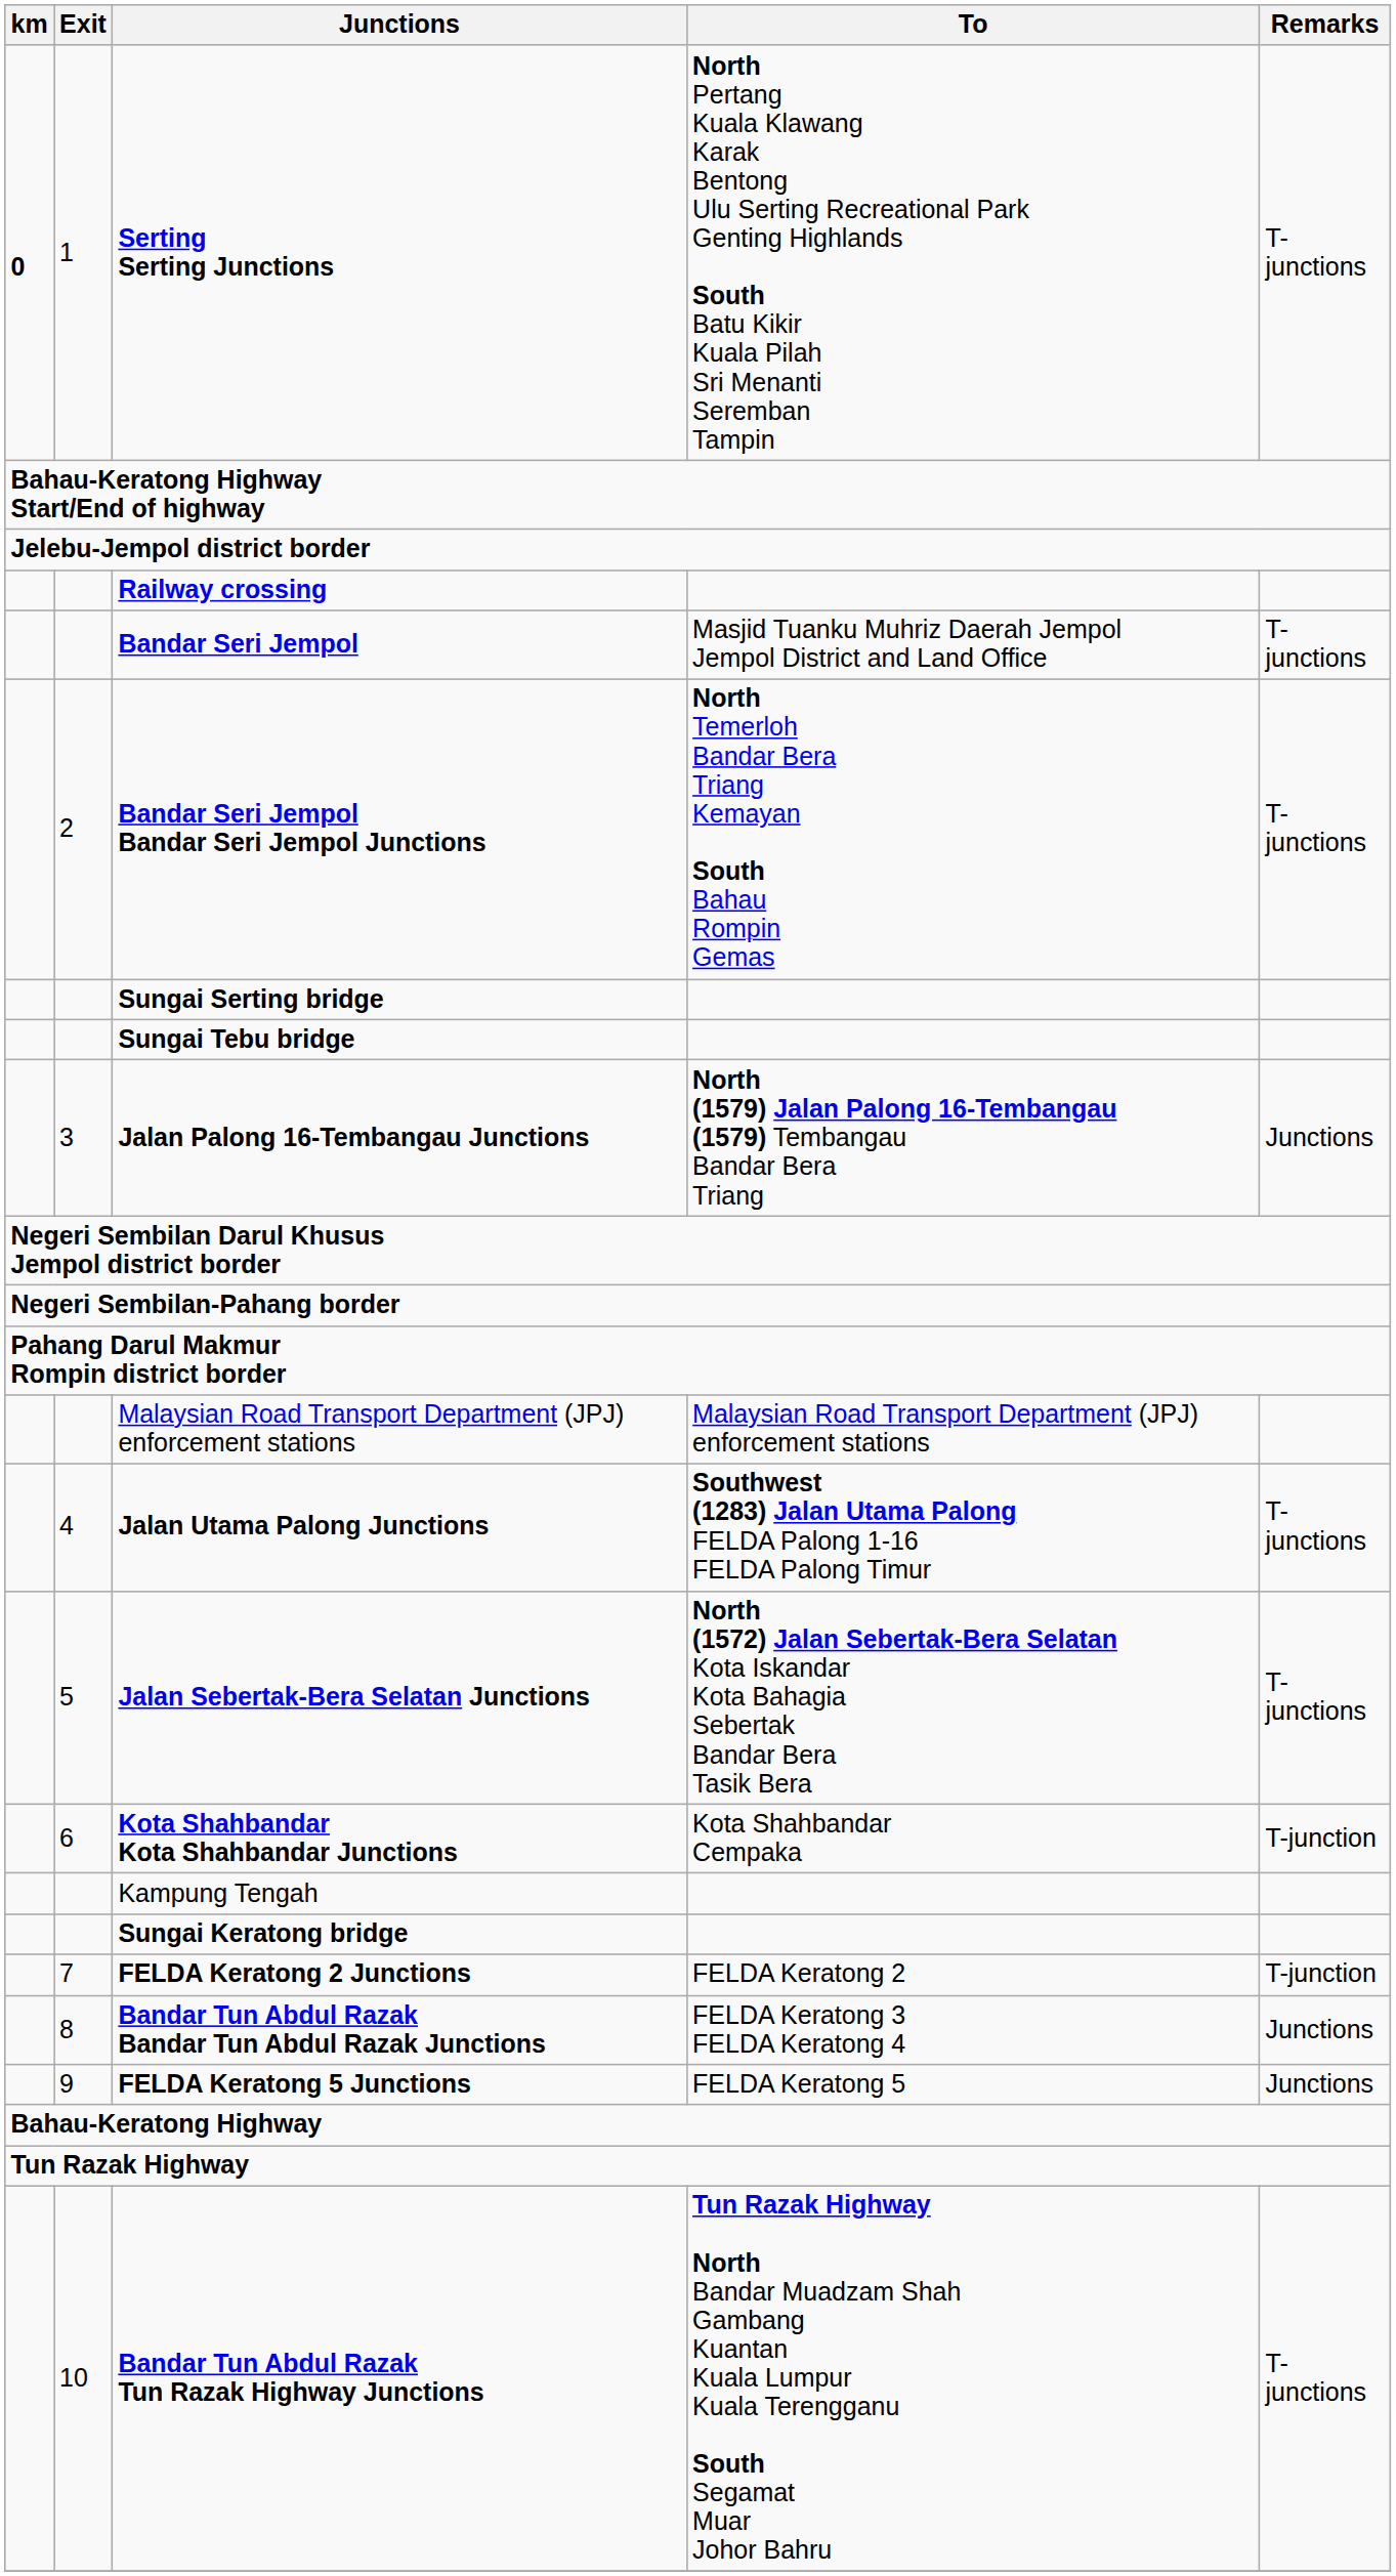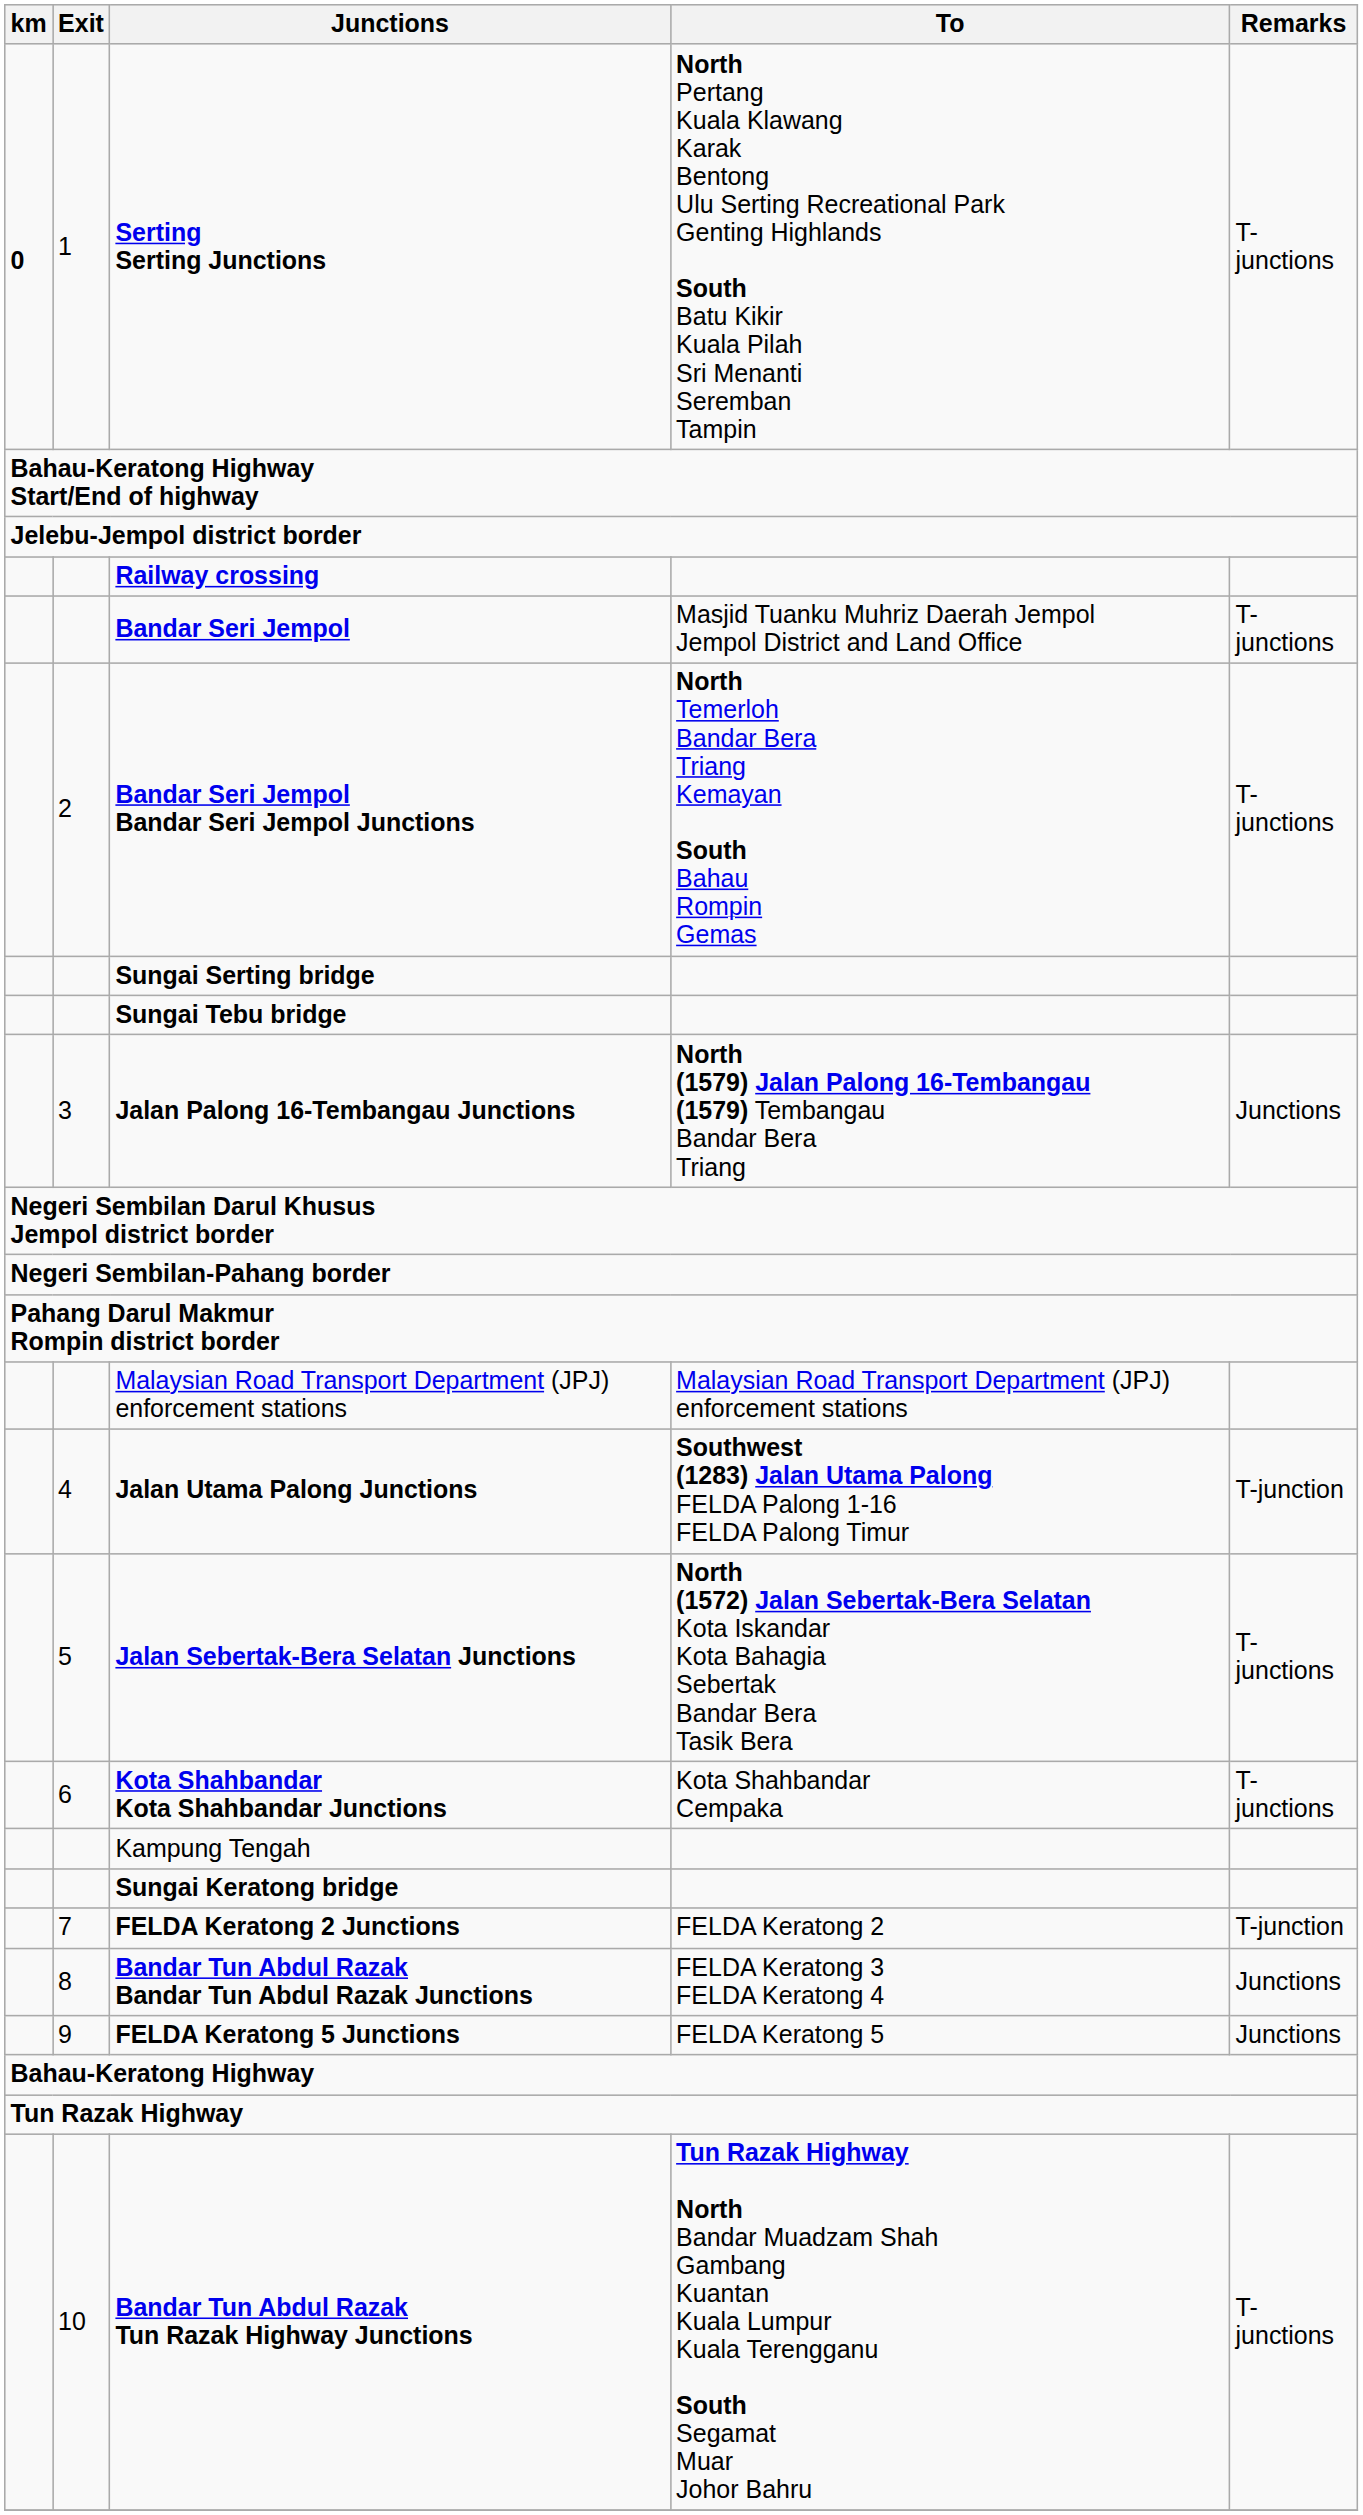 <table class="wikitable">
 <tr>
 <th>km</th>
 <th>Exit</th>
 <th>Junctions</th>
 <th>To</th>
 <th>Remarks</th>
 </tr>
 <tr>
 <td><br><strong>0</strong></td>
 <td>1</td>
 <td><strong><a href='#'>Serting</a></strong><br><strong>Serting Junctions</strong></td>
 <td><strong>North</strong><br> Pertang<br> Kuala Klawang<br> Karak<br> Bentong<br> Ulu Serting Recreational Park <br> Genting Highlands<br><br><strong>South</strong><br> Batu Kikir<br> Kuala Pilah<br> Sri Menanti<br> Seremban<br> Tampin</td>
 <td>T-junctions</td>
 </tr>
 <tr>
 <td style="width:600px" colspan="6" style="text-align:center; background:blue;"><strong><span> Bahau-Keratong Highway<br>Start/End of highway</span></strong></td>
 </tr>
 <tr>
 <td style="width:600px" colspan="6" style="text-align:center; background:blue;"><strong><span>Jelebu-Jempol district border</span></strong></td>
 </tr>
 <tr>
 <td></td>
 <td></td>
 <td><strong><a href='#'>Railway crossing</a></strong></td>
 <td></td>
 <td></td>
 </tr>
 <tr>
 <td></td>
 <td></td>
 <td><strong><a href='#'>Bandar Seri Jempol</a></strong></td>
 <td>Masjid Tuanku Muhriz Daerah Jempol<br>Jempol District and Land Office</td>
 <td>T-junctions</td>
 </tr>
 <tr>
 <td></td>
 <td>2</td>
 <td><strong><a href='#'>Bandar Seri Jempol</a></strong><br><strong>Bandar Seri Jempol Junctions</strong></td>
 <td><strong>North</strong><br> <a href='#'>Temerloh</a><br> <a href='#'>Bandar Bera</a><br> <a href='#'>Triang</a><br> <a href='#'>Kemayan</a><br><br><strong>South</strong><br> <a href='#'>Bahau</a><br> <a href='#'>Rompin</a><br> <a href='#'>Gemas</a></td>
 <td>T-junctions</td>
 </tr>
 <tr>
 <td></td>
 <td></td>
 <td><strong>Sungai Serting bridge</strong></td>
 <td></td>
 <td></td>
 </tr>
 <tr>
 <td></td>
 <td></td>
 <td><strong>Sungai Tebu bridge</strong></td>
 <td></td>
 <td></td>
 </tr>
 <tr>
 <td></td>
 <td>3</td>
 <td><strong>Jalan Palong 16-Tembangau Junctions</strong></td>
 <td><strong>North</strong><br> <strong>(1579)</strong> <strong><a href='#'>Jalan Palong 16-Tembangau</a></strong><br> <strong>(1579)</strong> Tembangau<br> Bandar Bera<br> Triang</td>
 <td>Junctions</td>
 </tr>
 <tr>
 <td style="width:600px" colspan="6" style="text-align:center; background:blue;"><strong><span>Negeri Sembilan Darul Khusus<br>Jempol district border</span></strong></td>
 </tr>
 <tr>
 <td style="width:600px" colspan="6" style="text-align:center; background:yellow;"><strong><span>Negeri Sembilan-Pahang border</span></strong></td>
 </tr>
 <tr>
 <td style="width:600px" colspan="6" style="text-align:center; background:blue;"><strong><span>Pahang Darul Makmur<br>Rompin district border</span></strong></td>
 </tr>
 <tr>
 <td></td>
 <td></td>
 <td> <a href='#'>Malaysian Road Transport Department</a> (JPJ) enforcement stations</td>
 <td> <a href='#'>Malaysian Road Transport Department</a> (JPJ) enforcement stations</td>
 <td></td>
 </tr>
 <tr>
 <td></td>
 <td>4</td>
 <td><strong>Jalan Utama Palong Junctions</strong></td>
 <td><strong>Southwest</strong><br> <strong>(1283)</strong> <strong><a href='#'>Jalan Utama Palong</a></strong><br>FELDA Palong 1-16<br>FELDA Palong Timur</td>
-<td>T-junctions</td>
+<td>T-junction</td>
 </tr>
 <tr>
 <td></td>
 <td>5</td>
 <td><strong><a href='#'>Jalan Sebertak-Bera Selatan</a> Junctions</strong></td>
 <td><strong>North</strong><br> <strong>(1572)</strong> <strong><a href='#'>Jalan Sebertak-Bera Selatan</a></strong><br>Kota Iskandar<br>Kota Bahagia<br>Sebertak<br>Bandar Bera<br>Tasik Bera </td>
 <td>T-junctions</td>
 </tr>
 <tr>
 <td></td>
 <td>6</td>
 <td><strong><a href='#'>Kota Shahbandar</a></strong><br><strong>Kota Shahbandar Junctions</strong></td>
 <td>Kota Shahbandar<br>Cempaka</td>
-<td>T-junction</td>
+<td>T-junctions</td>
 </tr>
 <tr>
 <td></td>
 <td></td>
 <td>Kampung Tengah</td>
 <td></td>
 <td></td>
 </tr>
 <tr>
 <td></td>
 <td></td>
 <td><strong>Sungai Keratong bridge</strong></td>
 <td></td>
 <td></td>
 </tr>
 <tr>
 <td></td>
 <td>7</td>
 <td><strong>FELDA Keratong 2 Junctions</strong></td>
 <td>FELDA Keratong 2</td>
 <td>T-junction</td>
 </tr>
 <tr>
 <td></td>
 <td>8</td>
 <td><strong><a href='#'>Bandar Tun Abdul Razak</a></strong><br><strong>Bandar Tun Abdul Razak Junctions</strong></td>
 <td>FELDA Keratong 3<br>FELDA Keratong 4</td>
 <td>Junctions</td>
 </tr>
 <tr>
 <td></td>
 <td>9</td>
 <td><strong>FELDA Keratong 5 Junctions</strong></td>
 <td>FELDA Keratong 5</td>
 <td>Junctions</td>
 </tr>
 <tr>
 <td style="width:600px" colspan="6" style="text-align:center; background:blue;"><strong><span> Bahau-Keratong Highway</span></strong></td>
 </tr>
 <tr>
 <td style="width:600px" colspan="6" style="text-align:center; background:blue;"><strong><span>  Tun Razak Highway</span></strong></td>
 </tr>
 <tr>
 <td></td>
 <td>10</td>
 <td><strong><a href='#'>Bandar Tun Abdul Razak</a></strong><br><strong>Tun Razak Highway Junctions</strong></td>
 <td>  <strong><a href='#'>Tun Razak Highway</a></strong><br><br><strong>North</strong><br>  Bandar Muadzam Shah<br>  Gambang<br> Kuantan<br>  Kuala Lumpur<br> Kuala Terengganu<br><br><strong>South</strong><br>  Segamat<br> Muar<br>   Johor Bahru</td>
 <td>T-junctions</td>
 </tr>
 <tr>
 </tr>
 </table>
